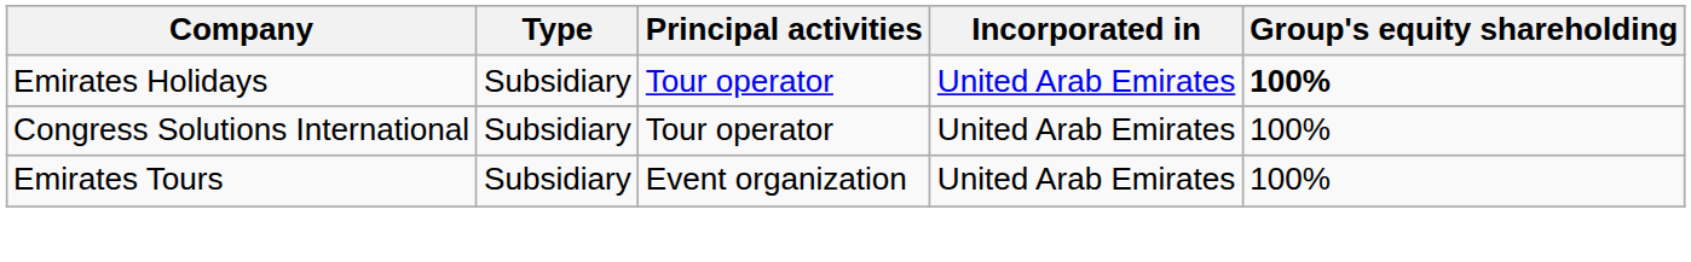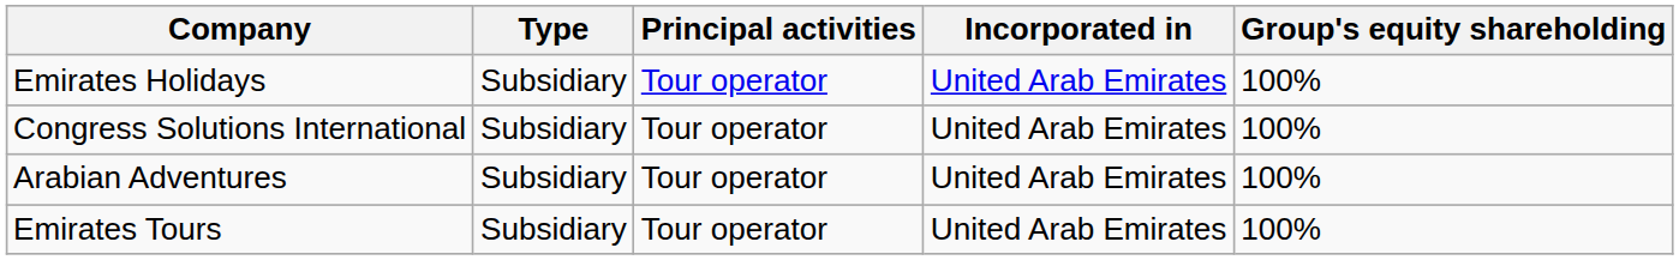 <table class="wikitable" style="margin: 1em auto;">
 <tr>
 <th>Company</th>
 <th>Type</th>
 <th>Principal activities</th>
 <th>Incorporated in</th>
 <th>Group's equity shareholding</th>
 </tr>
 <tr>
 <td>Emirates Holidays</td>
 <td>Subsidiary</td>
 <td><a href='#'>Tour operator</a></td>
 <td><a href='#'>United Arab Emirates</a></td>
-<td><strong>100%</strong></td>
+<td>100%</td>
 </tr>
 <tr>
 <td>Congress Solutions International</td>
 <td>Subsidiary</td>
 <td>Tour operator</td>
 <td>United Arab Emirates</td>
 <td>100%</td>
 </tr>
 <tr>
+<td>Arabian Adventures</td>
+<td>Subsidiary</td>
+<td>Tour operator</td>
+<td>United Arab Emirates</td>
+<td>100%</td>
+</tr>
+<tr>
 <td>Emirates Tours</td>
 <td>Subsidiary</td>
-<td>Event organization</td>
+<td>Tour operator</td>
 <td>United Arab Emirates</td>
 <td>100%</td>
 </tr>
 </table>
